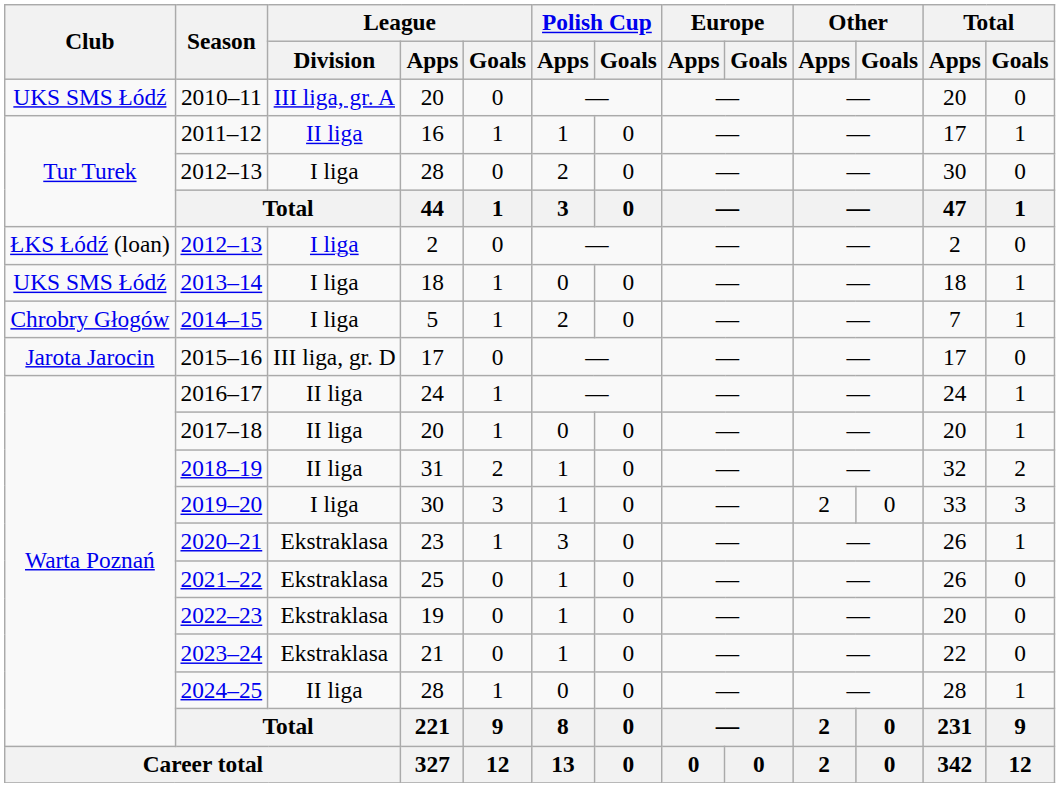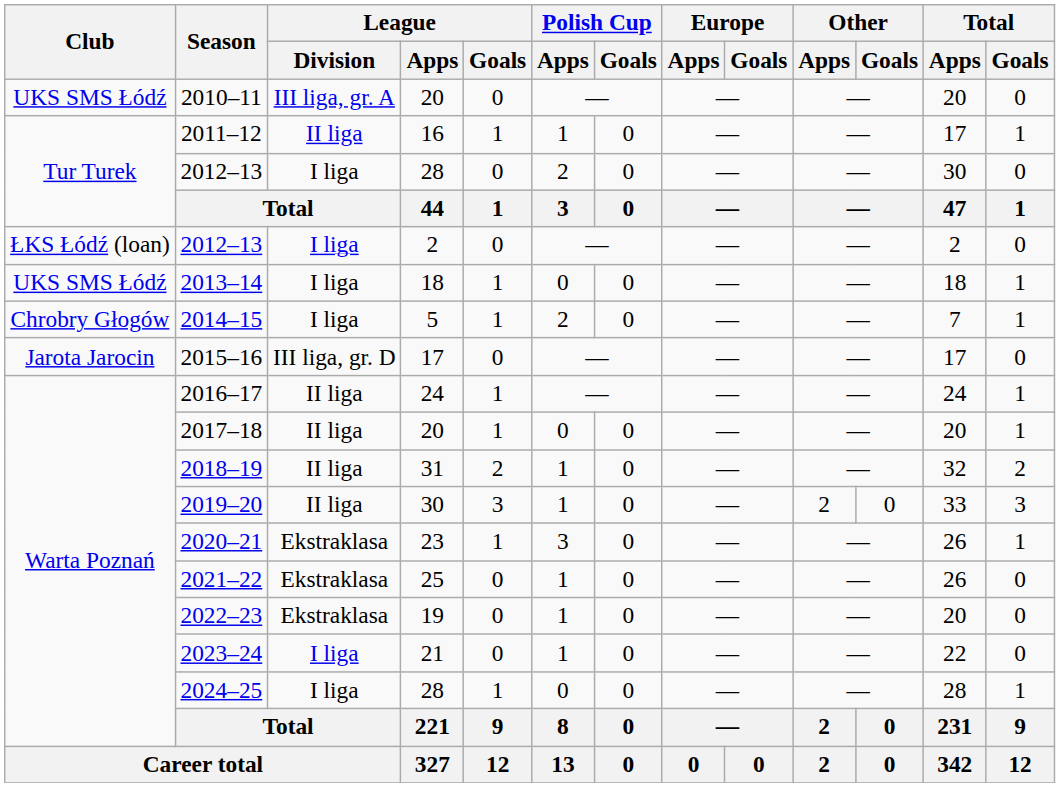 <table class="wikitable" style="text-align: center;">
 <tr>
 <th rowspan="2">Club</th>
 <th rowspan="2">Season</th>
 <th colspan="3">League</th>
 <th colspan="2"><a href='#'>Polish Cup</a></th>
 <th colspan="2">Europe</th>
 <th colspan="2">Other</th>
 <th colspan="2">Total</th>
 </tr>
 <tr>
 <th>Division</th>
 <th>Apps</th>
 <th>Goals</th>
 <th>Apps</th>
 <th>Goals</th>
 <th>Apps</th>
 <th>Goals</th>
 <th>Apps</th>
 <th>Goals</th>
 <th>Apps</th>
 <th>Goals</th>
 </tr>
 <tr>
 <td><a href='#'>UKS SMS Łódź</a></td>
 <td>2010–11</td>
 <td><a href='#'>III liga, gr. A</a></td>
 <td>20</td>
 <td>0</td>
 <td colspan="2">—</td>
 <td colspan="2">—</td>
 <td colspan="2">—</td>
 <td>20</td>
 <td>0</td>
 </tr>
 <tr>
 <td rowspan="3"><a href='#'>Tur Turek</a></td>
 <td>2011–12</td>
 <td><a href='#'>II liga</a></td>
 <td>16</td>
 <td>1</td>
 <td>1</td>
 <td>0</td>
 <td colspan="2">—</td>
 <td colspan="2">—</td>
 <td>17</td>
 <td>1</td>
 </tr>
 <tr>
 <td>2012–13</td>
 <td>I liga</td>
 <td>28</td>
 <td>0</td>
 <td>2</td>
 <td>0</td>
 <td colspan="2">—</td>
 <td colspan="2">—</td>
 <td>30</td>
 <td>0</td>
 </tr>
 <tr>
 <th colspan="2">Total</th>
 <th>44</th>
 <th>1</th>
 <th>3</th>
 <th>0</th>
 <th colspan="2">—</th>
 <th colspan="2">—</th>
 <th>47</th>
 <th>1</th>
 </tr>
 <tr>
 <td><a href='#'>ŁKS Łódź</a> (loan)</td>
 <td><a href='#'>2012–13</a></td>
 <td><a href='#'>I liga</a></td>
 <td>2</td>
 <td>0</td>
 <td colspan="2">—</td>
 <td colspan="2">—</td>
 <td colspan="2">—</td>
 <td>2</td>
 <td>0</td>
 </tr>
 <tr>
 <td><a href='#'>UKS SMS Łódź</a></td>
 <td><a href='#'>2013–14</a></td>
 <td>I liga</td>
 <td>18</td>
 <td>1</td>
 <td>0</td>
 <td>0</td>
 <td colspan="2">—</td>
 <td colspan="2">—</td>
 <td>18</td>
 <td>1</td>
 </tr>
 <tr>
 <td><a href='#'>Chrobry Głogów</a></td>
 <td><a href='#'>2014–15</a></td>
 <td>I liga</td>
 <td>5</td>
 <td>1</td>
 <td>2</td>
 <td>0</td>
 <td colspan="2">—</td>
 <td colspan="2">—</td>
 <td>7</td>
 <td>1</td>
 </tr>
 <tr>
 <td><a href='#'>Jarota Jarocin</a></td>
 <td>2015–16</td>
 <td>III liga, gr. D</td>
 <td>17</td>
 <td>0</td>
 <td colspan="2">—</td>
 <td colspan="2">—</td>
 <td colspan="2">—</td>
 <td>17</td>
 <td>0</td>
 </tr>
 <tr>
 <td rowspan="10"><a href='#'>Warta Poznań</a></td>
 <td>2016–17</td>
 <td>II liga</td>
 <td>24</td>
 <td>1</td>
 <td colspan="2">—</td>
 <td colspan="2">—</td>
 <td colspan="2">—</td>
 <td>24</td>
 <td>1</td>
 </tr>
 <tr>
 <td>2017–18</td>
 <td>II liga</td>
 <td>20</td>
 <td>1</td>
 <td>0</td>
 <td>0</td>
 <td colspan="2">—</td>
 <td colspan="2">—</td>
 <td>20</td>
 <td>1</td>
 </tr>
 <tr>
 <td><a href='#'>2018–19</a></td>
 <td>II liga</td>
 <td>31</td>
 <td>2</td>
 <td>1</td>
 <td>0</td>
 <td colspan="2">—</td>
 <td colspan="2">—</td>
 <td>32</td>
 <td>2</td>
 </tr>
 <tr>
 <td><a href='#'>2019–20</a></td>
-<td>I liga</td>
+<td>II liga</td>
 <td>30</td>
 <td>3</td>
 <td>1</td>
 <td>0</td>
 <td colspan="2">—</td>
 <td>2</td>
 <td>0</td>
 <td>33</td>
 <td>3</td>
 </tr>
 <tr>
 <td><a href='#'>2020–21</a></td>
 <td>Ekstraklasa</td>
 <td>23</td>
 <td>1</td>
 <td>3</td>
 <td>0</td>
 <td colspan="2">—</td>
 <td colspan="2">—</td>
 <td>26</td>
 <td>1</td>
 </tr>
 <tr>
 <td><a href='#'>2021–22</a></td>
 <td>Ekstraklasa</td>
 <td>25</td>
 <td>0</td>
 <td>1</td>
 <td>0</td>
 <td colspan="2">—</td>
 <td colspan="2">—</td>
 <td>26</td>
 <td>0</td>
 </tr>
 <tr>
 <td><a href='#'>2022–23</a></td>
 <td>Ekstraklasa</td>
 <td>19</td>
 <td>0</td>
 <td>1</td>
 <td>0</td>
 <td colspan="2">—</td>
 <td colspan="2">—</td>
 <td>20</td>
 <td>0</td>
 </tr>
 <tr>
 <td><a href='#'>2023–24</a></td>
-<td>Ekstraklasa</td>
+<td><a href='#'>I liga</a></td>
 <td>21</td>
 <td>0</td>
 <td>1</td>
 <td>0</td>
 <td colspan="2">—</td>
 <td colspan="2">—</td>
 <td>22</td>
 <td>0</td>
 </tr>
 <tr>
 <td><a href='#'>2024–25</a></td>
-<td>II liga</td>
+<td>I liga</td>
 <td>28</td>
 <td>1</td>
 <td>0</td>
 <td>0</td>
 <td colspan="2">—</td>
 <td colspan="2">—</td>
 <td>28</td>
 <td>1</td>
 </tr>
 <tr>
 <th colspan="2">Total</th>
 <th>221</th>
 <th>9</th>
 <th>8</th>
 <th>0</th>
 <th colspan="2">—</th>
 <th>2</th>
 <th>0</th>
 <th>231</th>
 <th>9</th>
 </tr>
 <tr>
 <th colspan="3">Career total</th>
 <th>327</th>
 <th>12</th>
 <th>13</th>
 <th>0</th>
 <th>0</th>
 <th>0</th>
 <th>2</th>
 <th>0</th>
 <th>342</th>
 <th>12</th>
 </tr>
 </table>
